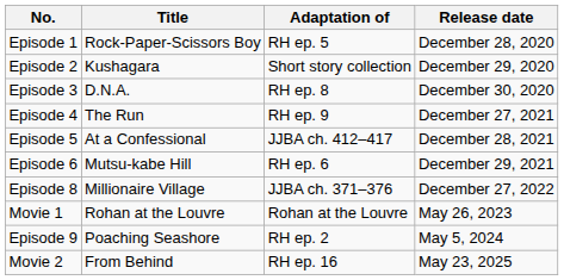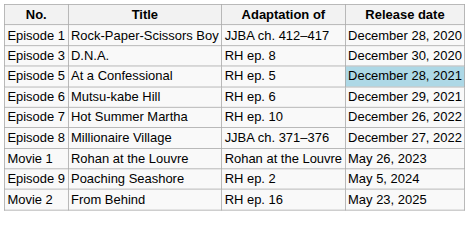 <table class="wikitable">
 <tr>
 <th>No.</th>
 <th>Title</th>
 <th>Adaptation of</th>
 <th>Release date</th>
 </tr>
 <tr>
 <td>Episode 1</td>
 <td>Rock-Paper-Scissors Boy</td>
-<td>RH ep. 5</td>
+<td>JJBA ch. 412–417</td>
 <td>December 28, 2020</td>
-</tr>
-<tr>
-<td>Episode 2</td>
-<td>Kushagara</td>
-<td>Short story collection</td>
-<td>December 29, 2020</td>
 </tr>
 <tr>
 <td>Episode 3</td>
 <td>D.N.A.</td>
 <td>RH ep. 8</td>
 <td>December 30, 2020</td>
 </tr>
 <tr>
-<td>Episode 4</td>
-<td>The Run</td>
-<td>RH ep. 9</td>
-<td>December 27, 2021</td>
-</tr>
-<tr>
 <td>Episode 5</td>
 <td>At a Confessional</td>
-<td>JJBA ch. 412–417</td>
-<td>December 28, 2021</td>
+<td>RH ep. 5</td>
+<td style="background: lightblue;">December 28, 2021</td>
 </tr>
 <tr>
 <td>Episode 6</td>
 <td>Mutsu-kabe Hill</td>
 <td>RH ep. 6</td>
 <td>December 29, 2021</td>
+</tr>
+<tr>
+<td>Episode 7</td>
+<td>Hot Summer Martha</td>
+<td>RH ep. 10</td>
+<td>December 26, 2022</td>
 </tr>
 <tr>
 <td>Episode 8</td>
 <td>Millionaire Village</td>
 <td>JJBA ch. 371–376</td>
 <td>December 27, 2022</td>
 </tr>
 <tr>
 <td>Movie 1</td>
 <td>Rohan at the Louvre</td>
 <td>Rohan at the Louvre</td>
 <td>May 26, 2023</td>
 </tr>
 <tr>
 <td>Episode 9</td>
 <td>Poaching Seashore</td>
 <td>RH ep. 2</td>
 <td>May 5, 2024</td>
 </tr>
 <tr>
 <td>Movie 2</td>
 <td>From Behind</td>
 <td>RH ep. 16</td>
 <td>May 23, 2025</td>
 </tr>
 </table>
